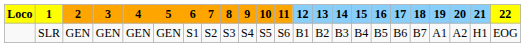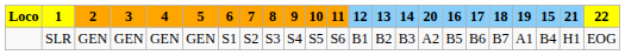 <table class="wikitable plainrowheaders unsortable" style="text-align:center">
 <tr>
 <th rowspan="1" scope="col" style="background:yellow;">Loco</th>
 <th rowspan="1" scope="col" style="background:yellow;">1</th>
 <th rowspan="1" scope="col" style="background:orange;">2</th>
 <th rowspan="1" scope="col" style="background:orange;">3</th>
 <th rowspan="1" scope="col" style="background:orange;">4</th>
 <th rowspan="1" scope="col" style="background:orange;">5</th>
 <th rowspan="1" scope="col" style="background:orange;">6</th>
 <th rowspan="1" scope="col" style="background:orange;">7</th>
 <th rowspan="1" scope="col" style="background:orange;">8</th>
 <th rowspan="1" scope="col" style="background:orange;">9</th>
 <th rowspan="1" scope="col" style="background:orange;">10</th>
 <th rowspan="1" scope="col" style="background:orange;">11</th>
 <th rowspan="1" scope="col" style="background:lightskyblue;">12</th>
 <th rowspan="1" scope="col" style="background:lightskyblue;">13</th>
 <th rowspan="1" scope="col" style="background:lightskyblue;">14</th>
-<th rowspan="1" scope="col" style="background:lightskyblue;">15</th>
+<th rowspan="1" scope="col" style="background:lightskyblue;">20</th>
 <th rowspan="1" scope="col" style="background:lightskyblue;">16</th>
 <th rowspan="1" scope="col" style="background:lightskyblue;">17</th>
 <th rowspan="1" scope="col" style="background:lightskyblue;">18</th>
 <th rowspan="1" scope="col" style="background:lightskyblue;">19</th>
-<th rowspan="1" scope="col" style="background:lightskyblue;">20</th>
+<th rowspan="1" scope="col" style="background:lightskyblue;">15</th>
 <th rowspan="1" scope="col" style="background:lightskyblue;">21</th>
 <th rowspan="1" scope="col" style="background:yellow;">22</th>
 </tr>
 <tr>
 <td></td>
 <td>SLR</td>
 <td>GEN</td>
 <td>GEN</td>
 <td>GEN</td>
 <td>GEN</td>
 <td>S1</td>
 <td>S2</td>
 <td>S3</td>
 <td>S4</td>
 <td>S5</td>
 <td>S6</td>
 <td>B1</td>
 <td>B2</td>
 <td>B3</td>
-<td>B4</td>
+<td>A2</td>
 <td>B5</td>
 <td>B6</td>
 <td>B7</td>
 <td>A1</td>
-<td>A2</td>
+<td>B4</td>
 <td>H1</td>
 <td>EOG</td>
 </tr>
 </table>
